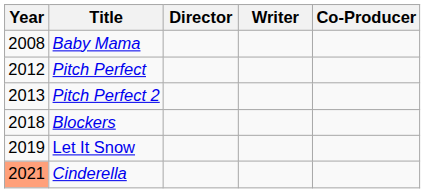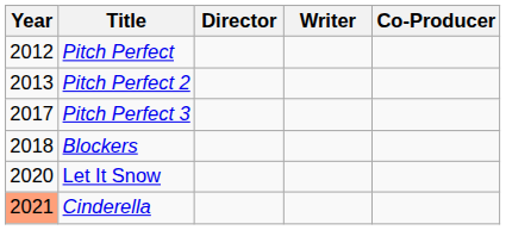 <table class="wikitable">
 <tr>
 <th>Year</th>
 <th>Title</th>
 <th width=65>Director</th>
 <th width=65>Writer</th>
 <th>Co-Producer</th>
-</tr>
-<tr>
-<td>2008</td>
-<td><em><a href='#'>Baby Mama</a></em></td>
-<td></td>
-<td></td>
-<td></td>
 </tr>
 <tr>
 <td>2012</td>
 <td><em><a href='#'>Pitch Perfect</a></em></td>
 <td></td>
 <td></td>
 <td></td>
 </tr>
 <tr>
 <td>2013</td>
 <td><em><a href='#'>Pitch Perfect 2</a></em></td>
 <td></td>
 <td></td>
 <td></td>
 </tr>
 <tr>
+<td>2017</td>
+<td><em><a href='#'>Pitch Perfect 3</a></em></td>
+<td></td>
+<td></td>
+<td></td>
+</tr>
+<tr>
 <td>2018</td>
 <td><em><a href='#'>Blockers</a></em></td>
 <td></td>
 <td></td>
 <td></td>
 </tr>
 <tr>
-<td>2019</td>
+<td>2020</td>
 <td><em><a href='#'></em>Let It Snow<em></a></em></td>
 <td></td>
 <td></td>
 <td></td>
 </tr>
 <tr>
 <td style="background: lightsalmon;">2021</td>
 <td><em><a href='#'>Cinderella</a></em></td>
 <td></td>
 <td></td>
 <td></td>
 </tr>
 </table>
